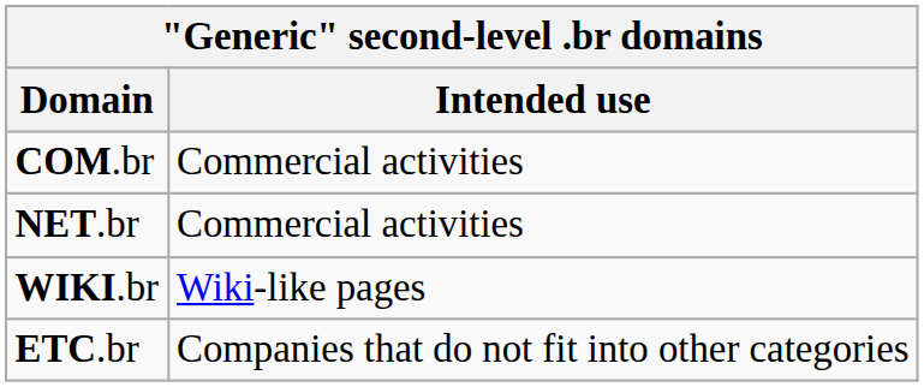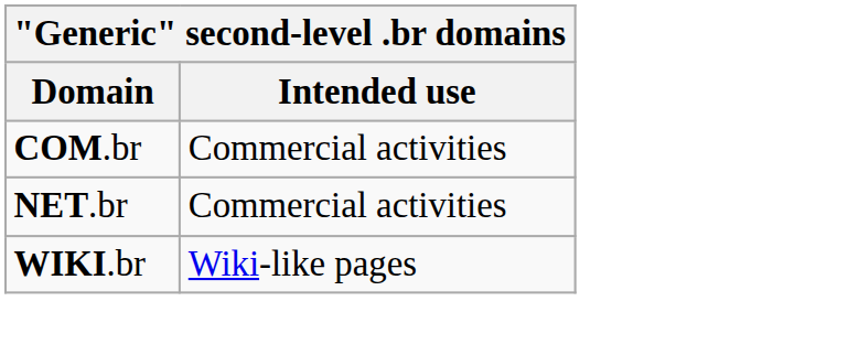 <table class="wikitable mw-collapsible" border="1">
 <tr>
 <th colspan="2">"Generic" second-level .br domains</th>
 </tr>
 <tr>
 <th>Domain</th>
 <th>Intended use</th>
 </tr>
 <tr>
 <td><strong>COM</strong>.br</td>
 <td>Commercial activities</td>
 </tr>
 <tr>
 <td><strong>NET</strong>.br</td>
 <td>Commercial activities</td>
 </tr>
 <tr>
 <td><strong>WIKI</strong>.br</td>
 <td><a href='#'>Wiki</a>-like pages</td>
 </tr>
-<tr>
-<td><strong>ETC</strong>.br</td>
-<td>Companies that do not fit into other categories</td>
-</tr>
 </table>
